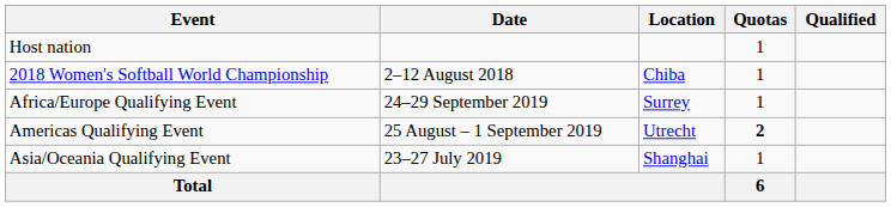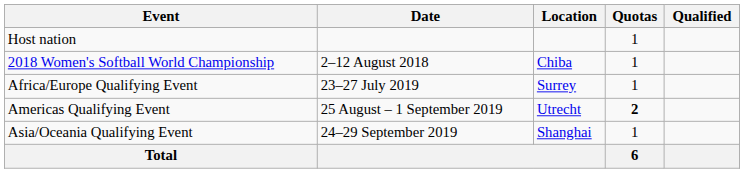 <table class="wikitable" style="width:800px;">
 <tr>
 <th>Event</th>
 <th>Date</th>
 <th>Location</th>
 <th>Quotas</th>
 <th>Qualified</th>
 </tr>
 <tr>
 <td>Host nation</td>
 <td></td>
 <td></td>
 <td align=center>1</td>
 <td></td>
 </tr>
 <tr>
 <td><a href='#'>2018 Women's Softball World Championship</a></td>
 <td>2–12 August 2018</td>
 <td> <a href='#'>Chiba</a></td>
 <td align=center>1</td>
 <td></td>
 </tr>
 <tr>
 <td>Africa/Europe Qualifying Event</td>
-<td>24–29 September 2019</td>
+<td>23–27 July 2019</td>
 <td> <a href='#'>Surrey</a></td>
 <td align=center>1</td>
 <td></td>
 </tr>
 <tr>
 <td>Americas Qualifying Event</td>
 <td>25 August – 1 September 2019</td>
 <td> <a href='#'>Utrecht</a></td>
 <td align=center><strong>2</strong></td>
 <td><br></td>
 </tr>
 <tr>
 <td>Asia/Oceania Qualifying Event</td>
-<td>23–27 July 2019</td>
+<td>24–29 September 2019</td>
 <td> <a href='#'>Shanghai</a></td>
 <td align=center>1</td>
 <td></td>
 </tr>
 <tr>
 <th>Total</th>
 <th colspan="2"></th>
 <th>6</th>
 <th></th>
 </tr>
 </table>
